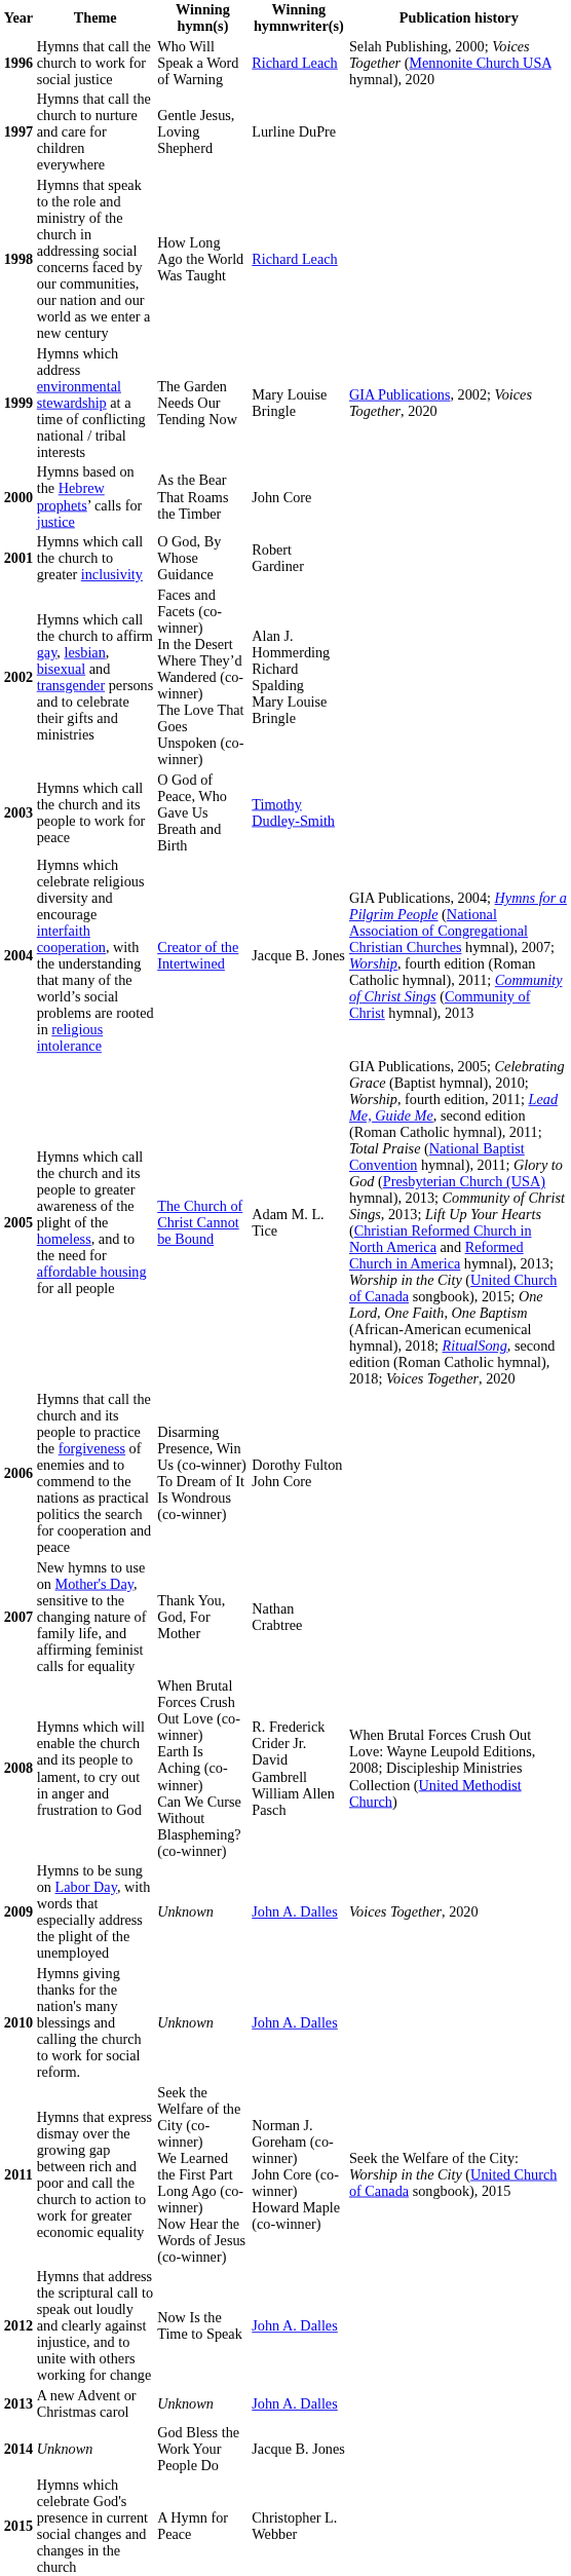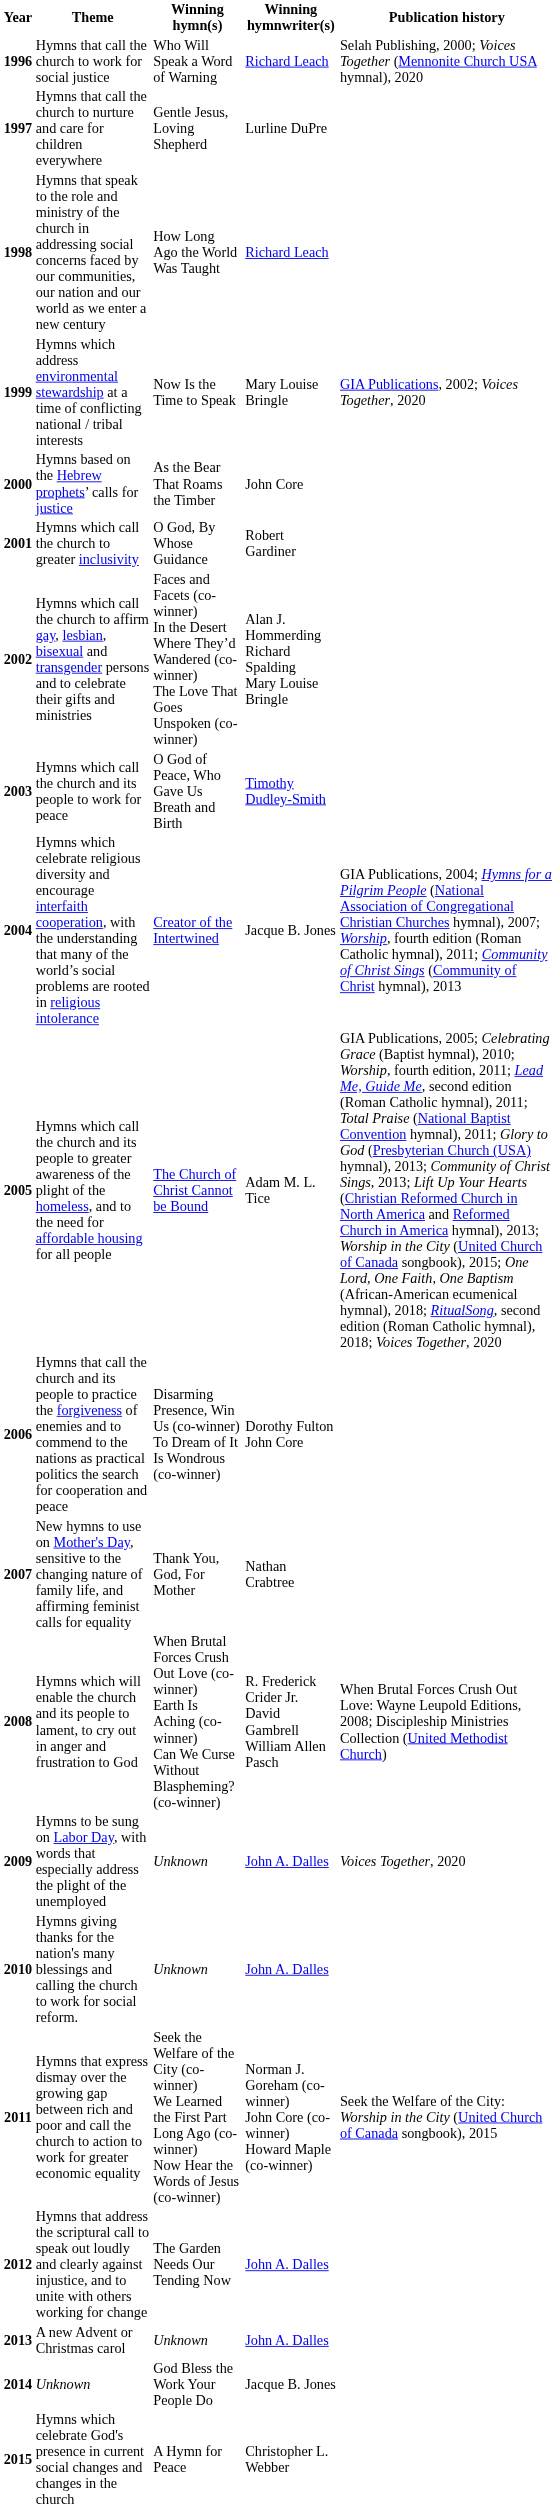 <table>
 <tr>
 <th>Year</th>
 <th>Theme</th>
 <th>Winning hymn(s)</th>
 <th>Winning hymnwriter(s)</th>
 <th>Publication history</th>
 </tr>
 <tr>
 <th>1996</th>
 <td>Hymns that call the church to work for social justice</td>
 <td>Who Will Speak a Word of Warning</td>
 <td><a href='#'>Richard Leach</a></td>
 <td>Selah Publishing, 2000; <em>Voices Together</em> (<a href='#'>Mennonite Church USA</a> hymnal), 2020</td>
 </tr>
 <tr>
 <th>1997</th>
 <td>Hymns that call the church to nurture and care for children everywhere</td>
 <td>Gentle Jesus, Loving Shepherd</td>
 <td>Lurline DuPre</td>
 </tr>
 <tr>
 <th>1998</th>
 <td>Hymns that speak to the role and ministry of the church in addressing social concerns faced by our communities, our nation and our world as we enter a new century</td>
 <td>How Long Ago the World Was Taught</td>
 <td><a href='#'>Richard Leach</a></td>
 <td></td>
 </tr>
 <tr>
 <th>1999</th>
 <td>Hymns which address <a href='#'>environmental</a> <a href='#'>stewardship</a> at a time of conflicting national / tribal interests</td>
-<td>The Garden Needs Our Tending Now</td>
+<td>Now Is the Time to Speak</td>
 <td>Mary Louise Bringle</td>
 <td><a href='#'>GIA Publications</a>, 2002; <em>Voices Together</em>, 2020</td>
 </tr>
 <tr>
 <th>2000</th>
 <td>Hymns based on the <a href='#'>Hebrew prophets</a>’ calls for <a href='#'>justice</a></td>
 <td>As the Bear That Roams the Timber</td>
 <td>John Core</td>
 <td></td>
 </tr>
 <tr>
 <th>2001</th>
 <td>Hymns which call the church to greater <a href='#'>inclusivity</a></td>
 <td>O God, By Whose Guidance</td>
 <td>Robert Gardiner</td>
 <td></td>
 </tr>
 <tr>
 <th>2002</th>
 <td>Hymns which call the church to affirm <a href='#'>gay</a>, <a href='#'>lesbian</a>, <a href='#'>bisexual</a> and <a href='#'>transgender</a> persons and to celebrate their gifts and ministries</td>
 <td>Faces and Facets (co-winner)<br>In the Desert Where They’d Wandered (co-winner)<br>The Love That Goes Unspoken (co-winner)</td>
 <td>Alan J. Hommerding<br>Richard Spalding<br>Mary Louise Bringle<br></td>
 <td></td>
 </tr>
 <tr>
 <th>2003</th>
 <td>Hymns which call the church and its people to work for peace</td>
 <td>O God of Peace, Who Gave Us Breath and Birth</td>
 <td><a href='#'>Timothy Dudley-Smith</a></td>
 <td></td>
 </tr>
 <tr>
 <th>2004</th>
 <td>Hymns which celebrate religious diversity and encourage <a href='#'>interfaith</a> <a href='#'>cooperation</a>, with the understanding that many of the world’s social problems are rooted in <a href='#'>religious intolerance</a></td>
 <td><a href='#'>Creator of the Intertwined</a></td>
 <td>Jacque B. Jones</td>
 <td>GIA Publications, 2004; <em><a href='#'>Hymns for a Pilgrim People</a></em> (<a href='#'>National Association of Congregational Christian Churches</a> hymnal), 2007; <em><a href='#'>Worship</a></em>, fourth edition (Roman Catholic hymnal), 2011; <em><a href='#'>Community of Christ Sings</a></em> (<a href='#'>Community of Christ</a> hymnal), 2013</td>
 </tr>
 <tr>
 <th>2005</th>
 <td>Hymns which call the church and its people to greater awareness of the plight of the <a href='#'>homeless</a>, and to the need for <a href='#'>affordable housing</a> for all people</td>
 <td><a href='#'>The Church of Christ Cannot be Bound</a></td>
 <td>Adam M. L. Tice</td>
 <td>GIA Publications, 2005; <em>Celebrating Grace</em> (Baptist hymnal), 2010; <em>Worship</em>, fourth edition, 2011; <em><a href='#'>Lead Me, Guide Me</a></em>, second edition (Roman Catholic hymnal), 2011; <em>Total Praise</em> (<a href='#'>National Baptist Convention</a> hymnal), 2011; <em>Glory to God</em> (<a href='#'>Presbyterian Church (USA)</a> hymnal), 2013; <em>Community of Christ Sings</em>, 2013; <em>Lift Up Your Hearts</em> (<a href='#'>Christian Reformed Church in North America</a> and <a href='#'>Reformed Church in America</a> hymnal), 2013; <em>Worship in the City</em> (<a href='#'>United Church of Canada</a> songbook), 2015; <em>One Lord, One Faith, One Baptism</em> (African-American ecumenical hymnal), 2018; <em><a href='#'>RitualSong</a></em>, second edition (Roman Catholic hymnal), 2018; <em>Voices Together</em>, 2020</td>
 </tr>
 <tr>
 <th>2006</th>
 <td>Hymns that call the church and its people to practice the <a href='#'>forgiveness</a> of enemies and to commend to the nations as practical politics the search for cooperation and peace</td>
 <td>Disarming Presence, Win Us (co-winner)<br>To Dream of It Is Wondrous (co-winner)</td>
 <td>Dorothy Fulton<br>John Core</td>
 <td></td>
 </tr>
 <tr>
 <th>2007</th>
 <td>New hymns to use on <a href='#'>Mother's Day</a>, sensitive to the changing nature of family life, and affirming feminist calls for equality</td>
 <td>Thank You, God, For Mother</td>
 <td>Nathan Crabtree</td>
 <td></td>
 </tr>
 <tr>
 <th>2008</th>
 <td>Hymns which will enable the church and its people to lament, to cry out in anger and frustration to God</td>
 <td>When Brutal Forces Crush Out Love (co-winner)<br>Earth Is Aching (co-winner)<br>Can We Curse Without Blaspheming? (co-winner)</td>
 <td>R. Frederick Crider Jr.<br>David Gambrell<br>William Allen Pasch</td>
 <td>When Brutal Forces Crush Out Love: Wayne Leupold Editions, 2008; Discipleship Ministries Collection (<a href='#'>United Methodist Church</a>)</td>
 </tr>
 <tr>
 <th>2009</th>
 <td>Hymns to be sung on <a href='#'>Labor Day</a>, with words that especially address the plight of the unemployed</td>
 <td><em>Unknown</em></td>
 <td><a href='#'>John A. Dalles</a></td>
 <td><em>Voices Together</em>, 2020</td>
 </tr>
 <tr>
 <th>2010</th>
 <td>Hymns giving thanks for the nation's many blessings and calling the church to work for social reform.</td>
 <td><em>Unknown</em></td>
 <td><a href='#'>John A. Dalles</a></td>
 <td></td>
 </tr>
 <tr>
 <th>2011</th>
 <td>Hymns that express dismay over the growing gap between rich and poor and call the church to action to work for greater economic equality</td>
 <td>Seek the Welfare of the City (co-winner)<br>We Learned the First Part Long Ago (co-winner)<br>Now Hear the Words of Jesus (co-winner)</td>
 <td>Norman J. Goreham (co-winner)<br>John Core (co-winner)<br>Howard Maple (co-winner)</td>
 <td>Seek the Welfare of the City: <em>Worship in the City</em> (<a href='#'>United Church of Canada</a> songbook), 2015</td>
 </tr>
 <tr>
 <th>2012</th>
 <td>Hymns that address the scriptural call to speak out loudly and clearly against injustice, and to unite with others working for change</td>
-<td>Now Is the Time to Speak</td>
+<td>The Garden Needs Our Tending Now</td>
 <td><a href='#'>John A. Dalles</a></td>
 <td></td>
 </tr>
 <tr>
 <th>2013</th>
 <td>A new Advent or Christmas carol</td>
 <td><em>Unknown</em></td>
 <td><a href='#'>John A. Dalles</a></td>
 <td></td>
 </tr>
 <tr>
 <th>2014</th>
 <td><em>Unknown</em></td>
 <td>God Bless the Work Your People Do</td>
 <td>Jacque B. Jones</td>
 <td></td>
 </tr>
 <tr>
 <th>2015</th>
 <td>Hymns which celebrate God's presence in current social changes and changes in the church</td>
 <td>A Hymn for Peace</td>
 <td>Christopher L. Webber</td>
 <td></td>
 </tr>
 </table>
